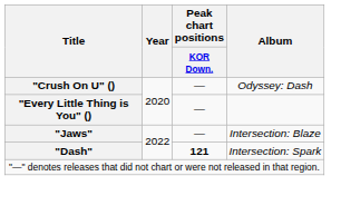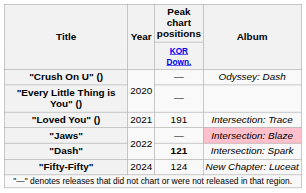 <table class="wikitable plainrowheaders" style="text-align:center;" border="1">
 <tr>
 <th scope="col" rowspan="2" style="width:12em;">Title</th>
 <th scope="col" rowspan="2">Year</th>
 <th scope="col" colspan="1">Peak chart positions</th>
 <th scope="col" rowspan="2">Album</th>
 </tr>
 <tr>
 <th style="width:2.5em;"><small><a href='#'>KOR<br>Down.</a></small><br></th>
 </tr>
 <tr>
 <th scope="row">"Crush On U" ()</th>
 <td rowspan="2">2020</td>
 <td>—</td>
 <td><em>Odyssey: Dash</em></td>
 </tr>
 <tr>
 <th scope="row">"Every Little Thing is You" ()</th>
 <td>—</td>
 <td></td>
 </tr>
 <tr>
+<th scope="row">"Loved You" ()</th>
+<td>2021</td>
+<td>191</td>
+<td><em>Intersection: Trace</em></td>
+</tr>
+<tr>
 <th scope="row">"Jaws"</th>
 <td rowspan="2">2022</td>
 <td>—</td>
-<td><em>Intersection: Blaze</em></td>
+<td style="background: pink;"><em>Intersection: Blaze</em></td>
 </tr>
 <tr>
 <th scope="row">"Dash"</th>
 <td><strong>121</strong></td>
 <td><em>Intersection: Spark</em></td>
 </tr>
 <tr>
+<th scope="row">"Fifty-Fifty"</th>
+<td>2024</td>
+<td>124</td>
+<td><em>New Chapter: Luceat</em></td>
+</tr>
+<tr>
 <td colspan="4" style="font-size:85%;">"—" denotes releases that did not chart or were not released in that region.</td>
 </tr>
 </table>
